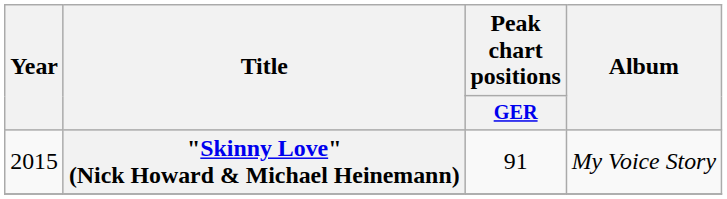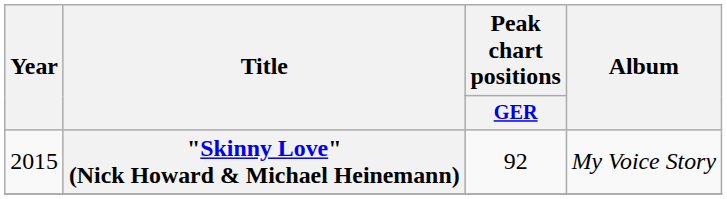 <table class="wikitable plainrowheaders" style="text-align:center;">
 <tr>
 <th scope="col" rowspan="2">Year</th>
 <th scope="col" rowspan="2">Title</th>
 <th scope="col" colspan="1">Peak chart positions</th>
 <th scope="col" rowspan="2">Album</th>
 </tr>
 <tr>
 <th scope="col" style="width:3em;font-size:85%;"><a href='#'>GER</a><br></th>
 </tr>
 <tr>
 <td>2015</td>
 <th scope="row">"<a href='#'>Skinny Love</a>"<br><span>(Nick Howard & Michael Heinemann)</span></th>
-<td>91</td>
+<td>92</td>
 <td><em>My Voice Story</em></td>
 </tr>
 <tr>
 </tr>
 </table>
